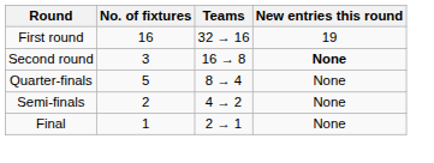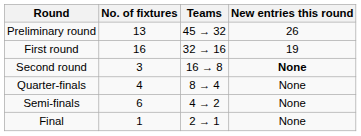 <table class="wikitable" style="text-align:center">
 <tr>
 <th>Round</th>
 <th>No. of fixtures</th>
 <th>Teams</th>
 <th>New entries this round</th>
+</tr>
+<tr>
+<td>Preliminary round</td>
+<td>13</td>
+<td>45 → 32</td>
+<td>26</td>
 </tr>
 <tr>
 <td>First round</td>
 <td>16</td>
 <td>32 → 16</td>
 <td>19</td>
 </tr>
 <tr>
 <td>Second round</td>
 <td>3</td>
 <td>16 → 8</td>
 <td><strong>None</strong></td>
 </tr>
 <tr>
 <td>Quarter-finals</td>
-<td>5</td>
+<td>4</td>
 <td>8 → 4</td>
 <td>None</td>
 </tr>
 <tr>
 <td>Semi-finals</td>
-<td>2</td>
+<td>6</td>
 <td>4 → 2</td>
 <td>None</td>
 </tr>
 <tr>
 <td>Final</td>
 <td>1</td>
 <td>2 → 1</td>
 <td>None</td>
 </tr>
 </table>
